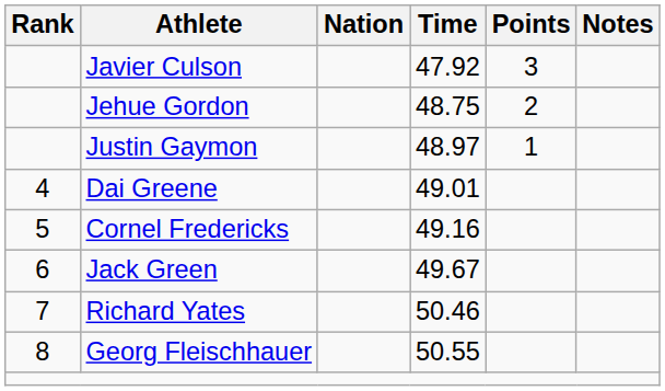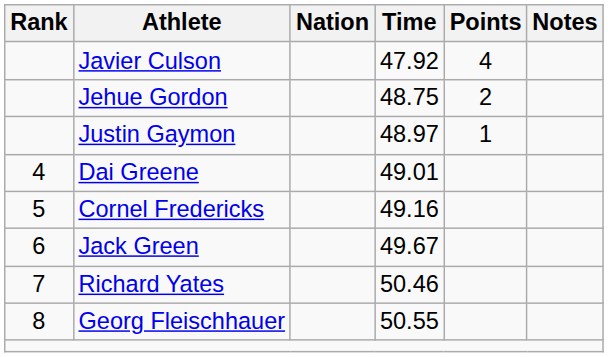 <table class="wikitable sortable" style="text-align:center;">
 <tr>
 <th scope="col" style="width: 10px;">Rank</th>
 <th scope="col">Athlete</th>
 <th scope="col">Nation</th>
 <th scope="col">Time</th>
 <th scope="col">Points</th>
 <th scope="col">Notes</th>
 </tr>
 <tr>
 <td></td>
 <td align=left><a href='#'>Javier Culson</a></td>
 <td align=left></td>
 <td>47.92</td>
-<td>3</td>
+<td>4</td>
 <td></td>
 </tr>
 <tr>
 <td></td>
 <td align=left><a href='#'>Jehue Gordon</a></td>
 <td align=left></td>
 <td>48.75</td>
 <td>2</td>
 <td></td>
 </tr>
 <tr>
 <td></td>
 <td align=left><a href='#'>Justin Gaymon</a></td>
 <td align=left></td>
 <td>48.97</td>
 <td>1</td>
 <td></td>
 </tr>
 <tr>
 <td>4</td>
 <td align=left><a href='#'>Dai Greene</a></td>
 <td align=left></td>
 <td>49.01</td>
 <td></td>
 <td></td>
 </tr>
 <tr>
 <td>5</td>
 <td align=left><a href='#'>Cornel Fredericks</a></td>
 <td align=left></td>
 <td>49.16</td>
 <td></td>
 <td></td>
 </tr>
 <tr>
 <td>6</td>
 <td align=left><a href='#'>Jack Green</a></td>
 <td align=left></td>
 <td>49.67</td>
 <td></td>
 <td></td>
 </tr>
 <tr>
 <td>7</td>
 <td align=left><a href='#'>Richard Yates</a></td>
 <td align=left></td>
 <td>50.46</td>
 <td></td>
 <td></td>
 </tr>
 <tr>
 <td>8</td>
 <td align=left><a href='#'>Georg Fleischhauer</a></td>
 <td align=left></td>
 <td>50.55</td>
 <td></td>
 <td></td>
 </tr>
 <tr class="sortbottom">
 <td colspan="6"></td>
 </tr>
 </table>
